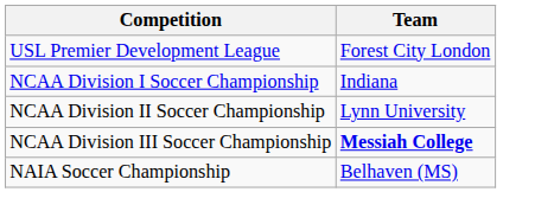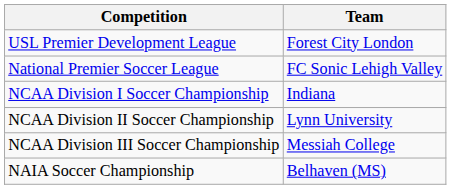 <table class="wikitable">
 <tr>
 <th>Competition</th>
 <th>Team</th>
 </tr>
 <tr>
 <td><a href='#'>USL Premier Development League</a></td>
 <td><a href='#'>Forest City London</a></td>
+</tr>
+<tr>
+<td><a href='#'>National Premier Soccer League</a></td>
+<td><a href='#'>FC Sonic Lehigh Valley</a></td>
 </tr>
 <tr>
 <td><a href='#'>NCAA Division I Soccer Championship</a></td>
 <td><a href='#'>Indiana</a></td>
 </tr>
 <tr>
 <td>NCAA Division II Soccer Championship</td>
 <td><a href='#'>Lynn University</a></td>
 </tr>
 <tr>
 <td>NCAA Division III Soccer Championship</td>
-<td><strong><a href='#'>Messiah College</a></strong></td>
+<td><a href='#'>Messiah College</a></td>
 </tr>
 <tr>
 <td>NAIA Soccer Championship</td>
 <td><a href='#'>Belhaven (MS)</a></td>
 </tr>
 </table>
